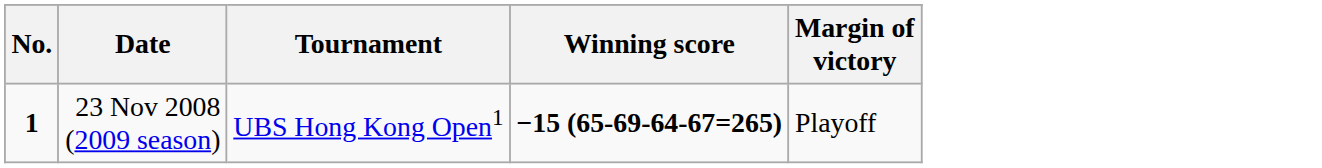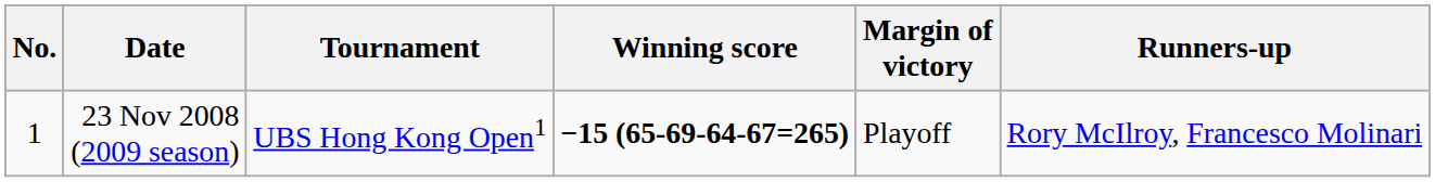 <table class="wikitable" style="font-size:95%;">
 <tr>
 <th>No.</th>
 <th>Date</th>
 <th>Tournament</th>
 <th>Winning score</th>
 <th>Margin of<br>victory</th>
+<th>Runners-up</th>
 </tr>
 <tr>
-<td align=center><strong>1</strong></td>
+<td align=center>1</td>
 <td align=right>23 Nov 2008<br>(<a href='#'>2009 season</a>)</td>
 <td><a href='#'>UBS Hong Kong Open</a><sup>1</sup></td>
 <td><strong>−15 (65-69-64-67=265)</strong></td>
 <td>Playoff</td>
+<td> <a href='#'>Rory McIlroy</a>,  <a href='#'>Francesco Molinari</a></td>
 </tr>
 </table>
